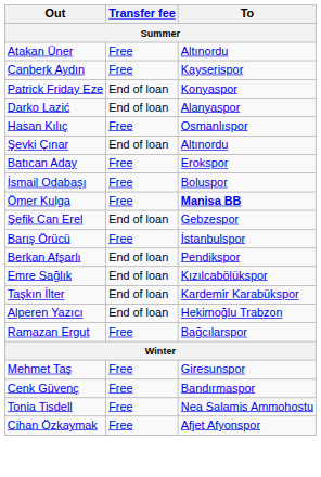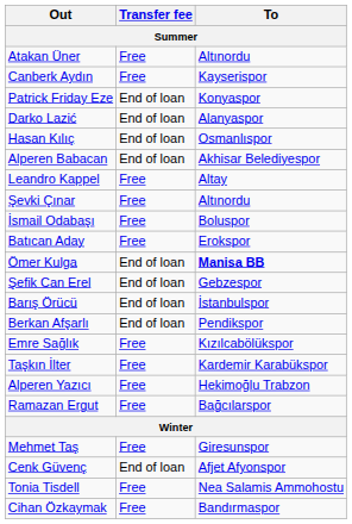 <table class="wikitable">
 <tr>
 <th>Out </th>
 <th><a href='#'>Transfer fee</a></th>
 <th>To</th>
 </tr>
 <tr>
 <th style="text-align:center" colspan="3"><small> Summer</small></th>
 </tr>
 <tr>
 <td> <a href='#'>Atakan Üner</a></td>
 <td><a href='#'>Free</a></td>
 <td> <a href='#'>Altınordu</a></td>
 </tr>
 <tr>
 <td> <a href='#'>Canberk Aydın</a></td>
 <td><a href='#'>Free</a></td>
 <td> <a href='#'>Kayserispor</a></td>
 </tr>
 <tr>
 <td> <a href='#'>Patrick Friday Eze</a></td>
 <td>End of loan</td>
 <td> <a href='#'>Konyaspor</a></td>
 </tr>
 <tr>
 <td> <a href='#'>Darko Lazić</a></td>
 <td>End of loan</td>
 <td> <a href='#'>Alanyaspor</a></td>
 </tr>
 <tr>
 <td> <a href='#'>Hasan Kılıç</a></td>
-<td><a href='#'>Free</a></td>
+<td>End of loan</td>
 <td> <a href='#'>Osmanlıspor</a></td>
 </tr>
 <tr>
+<td> <a href='#'>Alperen Babacan</a></td>
+<td>End of loan</td>
+<td> <a href='#'>Akhisar Belediyespor</a></td>
+</tr>
+<tr>
+<td> <a href='#'>Leandro Kappel</a></td>
+<td><a href='#'>Free</a></td>
+<td> <a href='#'>Altay</a></td>
+</tr>
+<tr>
 <td> <a href='#'>Şevki Çınar</a></td>
-<td>End of loan</td>
+<td><a href='#'>Free</a></td>
 <td> <a href='#'>Altınordu</a></td>
+</tr>
+<tr>
+<td> <a href='#'>İsmail Odabaşı</a></td>
+<td><a href='#'>Free</a></td>
+<td> <a href='#'>Boluspor</a></td>
 </tr>
 <tr>
 <td> <a href='#'>Batıcan Aday</a></td>
 <td><a href='#'>Free</a></td>
 <td> <a href='#'>Erokspor</a></td>
 </tr>
 <tr>
-<td> <a href='#'>İsmail Odabaşı</a></td>
-<td><a href='#'>Free</a></td>
-<td> <a href='#'>Boluspor</a></td>
-</tr>
-<tr>
 <td> <a href='#'>Ömer Kulga</a></td>
-<td><a href='#'>Free</a></td>
+<td>End of loan</td>
 <td><strong> <a href='#'>Manisa BB</a></strong></td>
 </tr>
 <tr>
 <td> <a href='#'>Şefik Can Erel</a></td>
 <td>End of loan</td>
 <td> <a href='#'>Gebzespor</a></td>
 </tr>
 <tr>
 <td> <a href='#'>Barış Örücü</a></td>
-<td><a href='#'>Free</a></td>
+<td>End of loan</td>
 <td> <a href='#'>İstanbulspor</a></td>
 </tr>
 <tr>
 <td> <a href='#'>Berkan Afşarlı</a></td>
 <td>End of loan</td>
 <td> <a href='#'>Pendikspor</a></td>
 </tr>
 <tr>
 <td> <a href='#'>Emre Sağlık</a></td>
-<td>End of loan</td>
+<td><a href='#'>Free</a></td>
 <td> <a href='#'>Kızılcabölükspor</a></td>
 </tr>
 <tr>
 <td> <a href='#'>Taşkın İlter</a></td>
-<td>End of loan</td>
+<td><a href='#'>Free</a></td>
 <td> <a href='#'>Kardemir Karabükspor</a></td>
 </tr>
 <tr>
 <td> <a href='#'>Alperen Yazıcı</a></td>
-<td>End of loan</td>
+<td><a href='#'>Free</a></td>
 <td> <a href='#'>Hekimoğlu Trabzon</a></td>
 </tr>
 <tr>
 <td> <a href='#'>Ramazan Ergut</a></td>
 <td><a href='#'>Free</a></td>
 <td> <a href='#'>Bağcılarspor</a></td>
 </tr>
 <tr>
 <th style="text-align:center" colspan="3"><small> Winter</small></th>
 </tr>
 <tr>
 <td> <a href='#'>Mehmet Taş</a></td>
 <td><a href='#'>Free</a></td>
 <td> <a href='#'>Giresunspor</a></td>
 </tr>
 <tr>
 <td> <a href='#'>Cenk Güvenç</a></td>
-<td><a href='#'>Free</a></td>
-<td> <a href='#'>Bandırmaspor</a></td>
+<td>End of loan</td>
+<td> <a href='#'>Afjet Afyonspor</a></td>
 </tr>
 <tr>
 <td> <a href='#'>Tonia Tisdell</a></td>
 <td><a href='#'>Free</a></td>
 <td> <a href='#'>Nea Salamis Ammohostu</a></td>
 </tr>
 <tr>
 <td> <a href='#'>Cihan Özkaymak</a></td>
 <td><a href='#'>Free</a></td>
-<td> <a href='#'>Afjet Afyonspor</a></td>
+<td> <a href='#'>Bandırmaspor</a></td>
 </tr>
 </table>
